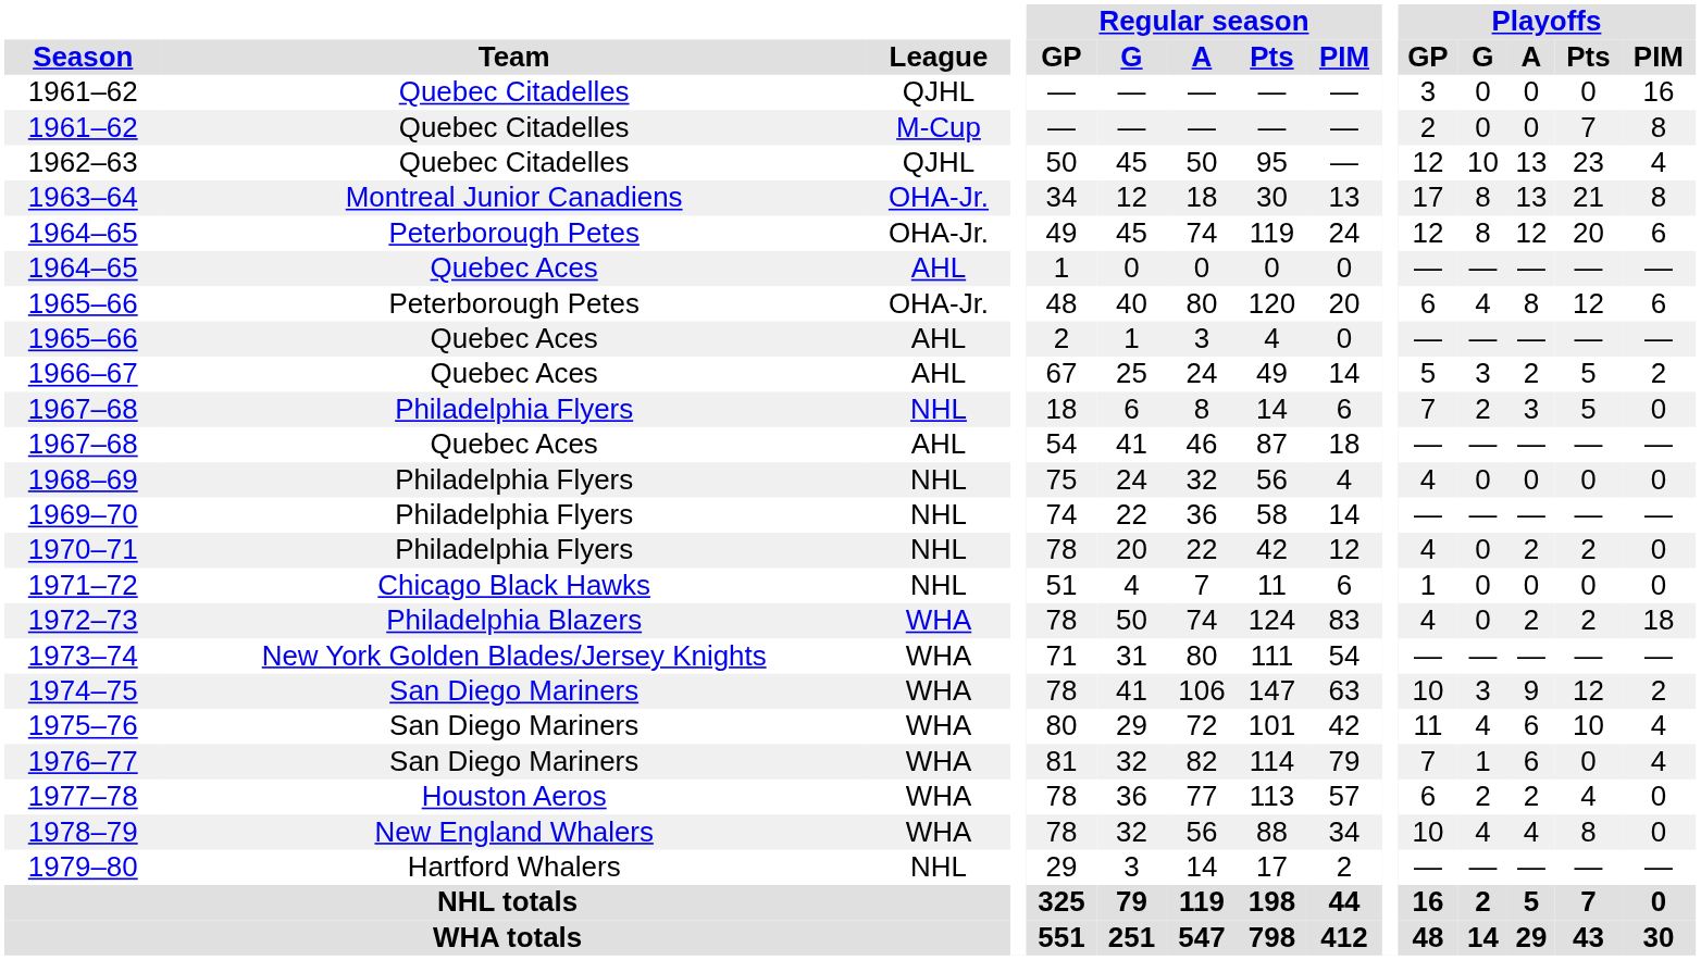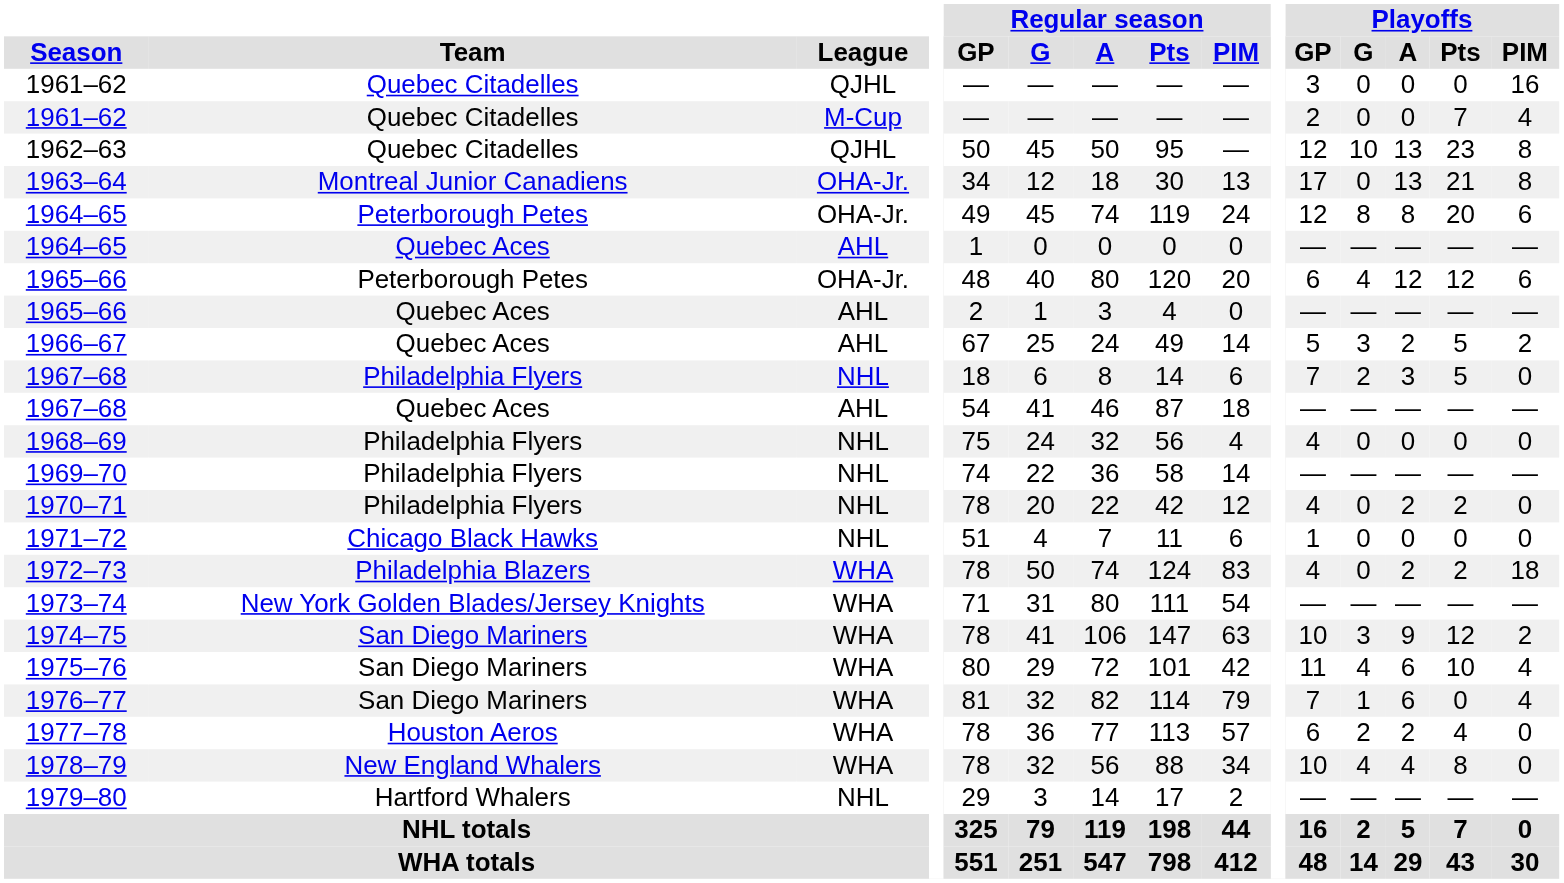 <table border="0" cellpadding="1" cellspacing="0" style="text-align:center; width:60em;">
 <tr style="background:#e0e0e0;">
 <th colspan="3"  bgcolor="#ffffff"> </th>
 <th rowspan="99" bgcolor="#ffffff"> </th>
 <th colspan="5"><a href='#'>Regular season</a></th>
 <th rowspan="99" bgcolor="#ffffff"> </th>
 <th colspan="5"><a href='#'>Playoffs</a></th>
 </tr>
 <tr style="background:#e0e0e0;">
 <th><a href='#'>Season</a></th>
 <th>Team</th>
 <th>League</th>
 <th>GP</th>
 <th><a href='#'>G</a></th>
 <th><a href='#'>A</a></th>
 <th><a href='#'>Pts</a></th>
 <th><a href='#'>PIM</a></th>
 <th>GP</th>
 <th>G</th>
 <th>A</th>
 <th>Pts</th>
 <th>PIM</th>
 </tr>
 <tr>
 <td>1961–62</td>
 <td><a href='#'>Quebec Citadelles</a></td>
 <td>QJHL</td>
 <td>—</td>
 <td>—</td>
 <td>—</td>
 <td>—</td>
 <td>—</td>
 <td>3</td>
 <td>0</td>
 <td>0</td>
 <td>0</td>
 <td>16</td>
 </tr>
 <tr style="background:#f0f0f0;">
 <td><a href='#'>1961–62</a></td>
 <td>Quebec Citadelles</td>
 <td><a href='#'>M-Cup</a></td>
 <td>—</td>
 <td>—</td>
 <td>—</td>
 <td>—</td>
 <td>—</td>
 <td>2</td>
 <td>0</td>
 <td>0</td>
 <td>7</td>
-<td>8</td>
+<td>4</td>
 </tr>
 <tr>
 <td>1962–63</td>
 <td>Quebec Citadelles</td>
 <td>QJHL</td>
 <td>50</td>
 <td>45</td>
 <td>50</td>
 <td>95</td>
 <td>—</td>
 <td>12</td>
 <td>10</td>
 <td>13</td>
 <td>23</td>
-<td>4</td>
+<td>8</td>
 </tr>
 <tr style="background:#f0f0f0;">
 <td><a href='#'>1963–64</a></td>
 <td><a href='#'>Montreal Junior Canadiens</a></td>
 <td><a href='#'>OHA-Jr.</a></td>
 <td>34</td>
 <td>12</td>
 <td>18</td>
 <td>30</td>
 <td>13</td>
 <td>17</td>
-<td>8</td>
+<td>0</td>
 <td>13</td>
 <td>21</td>
 <td>8</td>
 </tr>
 <tr>
 <td><a href='#'>1964–65</a></td>
 <td><a href='#'>Peterborough Petes</a></td>
 <td>OHA-Jr.</td>
 <td>49</td>
 <td>45</td>
 <td>74</td>
 <td>119</td>
 <td>24</td>
 <td>12</td>
 <td>8</td>
-<td>12</td>
+<td>8</td>
 <td>20</td>
 <td>6</td>
 </tr>
 <tr style="background:#f0f0f0;">
 <td><a href='#'>1964–65</a></td>
 <td><a href='#'>Quebec Aces</a></td>
 <td><a href='#'>AHL</a></td>
 <td>1</td>
 <td>0</td>
 <td>0</td>
 <td>0</td>
 <td>0</td>
 <td>—</td>
 <td>—</td>
 <td>—</td>
 <td>—</td>
 <td>—</td>
 </tr>
 <tr>
 <td><a href='#'>1965–66</a></td>
 <td>Peterborough Petes</td>
 <td>OHA-Jr.</td>
 <td>48</td>
 <td>40</td>
 <td>80</td>
 <td>120</td>
 <td>20</td>
 <td>6</td>
 <td>4</td>
-<td>8</td>
+<td>12</td>
 <td>12</td>
 <td>6</td>
 </tr>
 <tr style="background:#f0f0f0;">
 <td><a href='#'>1965–66</a></td>
 <td>Quebec Aces</td>
 <td>AHL</td>
 <td>2</td>
 <td>1</td>
 <td>3</td>
 <td>4</td>
 <td>0</td>
 <td>—</td>
 <td>—</td>
 <td>—</td>
 <td>—</td>
 <td>—</td>
 </tr>
 <tr>
 <td><a href='#'>1966–67</a></td>
 <td>Quebec Aces</td>
 <td>AHL</td>
 <td>67</td>
 <td>25</td>
 <td>24</td>
 <td>49</td>
 <td>14</td>
 <td>5</td>
 <td>3</td>
 <td>2</td>
 <td>5</td>
 <td>2</td>
 </tr>
 <tr style="background:#f0f0f0;">
 <td><a href='#'>1967–68</a></td>
 <td><a href='#'>Philadelphia Flyers</a></td>
 <td><a href='#'>NHL</a></td>
 <td>18</td>
 <td>6</td>
 <td>8</td>
 <td>14</td>
 <td>6</td>
 <td>7</td>
 <td>2</td>
 <td>3</td>
 <td>5</td>
 <td>0</td>
 </tr>
 <tr>
 <td><a href='#'>1967–68</a></td>
 <td>Quebec Aces</td>
 <td>AHL</td>
 <td>54</td>
 <td>41</td>
 <td>46</td>
 <td>87</td>
 <td>18</td>
 <td>—</td>
 <td>—</td>
 <td>—</td>
 <td>—</td>
 <td>—</td>
 </tr>
 <tr style="background:#f0f0f0;">
 <td><a href='#'>1968–69</a></td>
 <td>Philadelphia Flyers</td>
 <td>NHL</td>
 <td>75</td>
 <td>24</td>
 <td>32</td>
 <td>56</td>
 <td>4</td>
 <td>4</td>
 <td>0</td>
 <td>0</td>
 <td>0</td>
 <td>0</td>
 </tr>
 <tr>
 <td><a href='#'>1969–70</a></td>
 <td>Philadelphia Flyers</td>
 <td>NHL</td>
 <td>74</td>
 <td>22</td>
 <td>36</td>
 <td>58</td>
 <td>14</td>
 <td>—</td>
 <td>—</td>
 <td>—</td>
 <td>—</td>
 <td>—</td>
 </tr>
 <tr style="background:#f0f0f0;">
 <td><a href='#'>1970–71</a></td>
 <td>Philadelphia Flyers</td>
 <td>NHL</td>
 <td>78</td>
 <td>20</td>
 <td>22</td>
 <td>42</td>
 <td>12</td>
 <td>4</td>
 <td>0</td>
 <td>2</td>
 <td>2</td>
 <td>0</td>
 </tr>
 <tr>
 <td><a href='#'>1971–72</a></td>
 <td><a href='#'>Chicago Black Hawks</a></td>
 <td>NHL</td>
 <td>51</td>
 <td>4</td>
 <td>7</td>
 <td>11</td>
 <td>6</td>
 <td>1</td>
 <td>0</td>
 <td>0</td>
 <td>0</td>
 <td>0</td>
 </tr>
 <tr style="background:#f0f0f0;">
 <td><a href='#'>1972–73</a></td>
 <td><a href='#'>Philadelphia Blazers</a></td>
 <td><a href='#'>WHA</a></td>
 <td>78</td>
 <td>50</td>
 <td>74</td>
 <td>124</td>
 <td>83</td>
 <td>4</td>
 <td>0</td>
 <td>2</td>
 <td>2</td>
 <td>18</td>
 </tr>
 <tr>
 <td><a href='#'>1973–74</a></td>
 <td><a href='#'>New York Golden Blades/Jersey Knights</a></td>
 <td>WHA</td>
 <td>71</td>
 <td>31</td>
 <td>80</td>
 <td>111</td>
 <td>54</td>
 <td>—</td>
 <td>—</td>
 <td>—</td>
 <td>—</td>
 <td>—</td>
 </tr>
 <tr style="background:#f0f0f0;">
 <td><a href='#'>1974–75</a></td>
 <td><a href='#'>San Diego Mariners</a></td>
 <td>WHA</td>
 <td>78</td>
 <td>41</td>
 <td>106</td>
 <td>147</td>
 <td>63</td>
 <td>10</td>
 <td>3</td>
 <td>9</td>
 <td>12</td>
 <td>2</td>
 </tr>
 <tr>
 <td><a href='#'>1975–76</a></td>
 <td>San Diego Mariners</td>
 <td>WHA</td>
 <td>80</td>
 <td>29</td>
 <td>72</td>
 <td>101</td>
 <td>42</td>
 <td>11</td>
 <td>4</td>
 <td>6</td>
 <td>10</td>
 <td>4</td>
 </tr>
 <tr style="background:#f0f0f0;">
 <td><a href='#'>1976–77</a></td>
 <td>San Diego Mariners</td>
 <td>WHA</td>
 <td>81</td>
 <td>32</td>
 <td>82</td>
 <td>114</td>
 <td>79</td>
 <td>7</td>
 <td>1</td>
 <td>6</td>
 <td>0</td>
 <td>4</td>
 </tr>
 <tr>
 <td><a href='#'>1977–78</a></td>
 <td><a href='#'>Houston Aeros</a></td>
 <td>WHA</td>
 <td>78</td>
 <td>36</td>
 <td>77</td>
 <td>113</td>
 <td>57</td>
 <td>6</td>
 <td>2</td>
 <td>2</td>
 <td>4</td>
 <td>0</td>
 </tr>
 <tr style="background:#f0f0f0;">
 <td><a href='#'>1978–79</a></td>
 <td><a href='#'>New England Whalers</a></td>
 <td>WHA</td>
 <td>78</td>
 <td>32</td>
 <td>56</td>
 <td>88</td>
 <td>34</td>
 <td>10</td>
 <td>4</td>
 <td>4</td>
 <td>8</td>
 <td>0</td>
 </tr>
 <tr>
 <td><a href='#'>1979–80</a></td>
 <td>Hartford Whalers</td>
 <td>NHL</td>
 <td>29</td>
 <td>3</td>
 <td>14</td>
 <td>17</td>
 <td>2</td>
 <td>—</td>
 <td>—</td>
 <td>—</td>
 <td>—</td>
 <td>—</td>
 </tr>
 <tr style="background:#e0e0e0;">
 <th colspan="3">NHL totals</th>
 <th>325</th>
 <th>79</th>
 <th>119</th>
 <th>198</th>
 <th>44</th>
 <th>16</th>
 <th>2</th>
 <th>5</th>
 <th>7</th>
 <th>0</th>
 </tr>
 <tr style="background:#e0e0e0;">
 <th colspan="3">WHA totals</th>
 <th>551</th>
 <th>251</th>
 <th>547</th>
 <th>798</th>
 <th>412</th>
 <th>48</th>
 <th>14</th>
 <th>29</th>
 <th>43</th>
 <th>30</th>
 </tr>
 </table>
